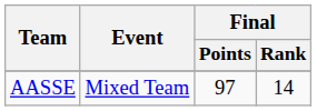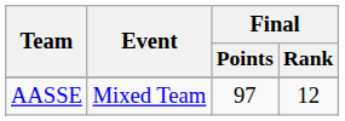 <table class="wikitable" style="font-size:90%;">
 <tr>
 <th rowspan=2>Team</th>
 <th rowspan=2>Event</th>
 <th colspan=2>Final</th>
 </tr>
 <tr style="font-size:95%">
 <th>Points</th>
 <th>Rank</th>
 </tr>
 <tr align=center>
 </tr>
 <tr align=center>
 <td align=left> <a href='#'>AASSE</a></td>
 <td align=left><a href='#'>Mixed Team</a></td>
 <td>97</td>
-<td>14</td>
+<td>12</td>
 </tr>
 </table>
